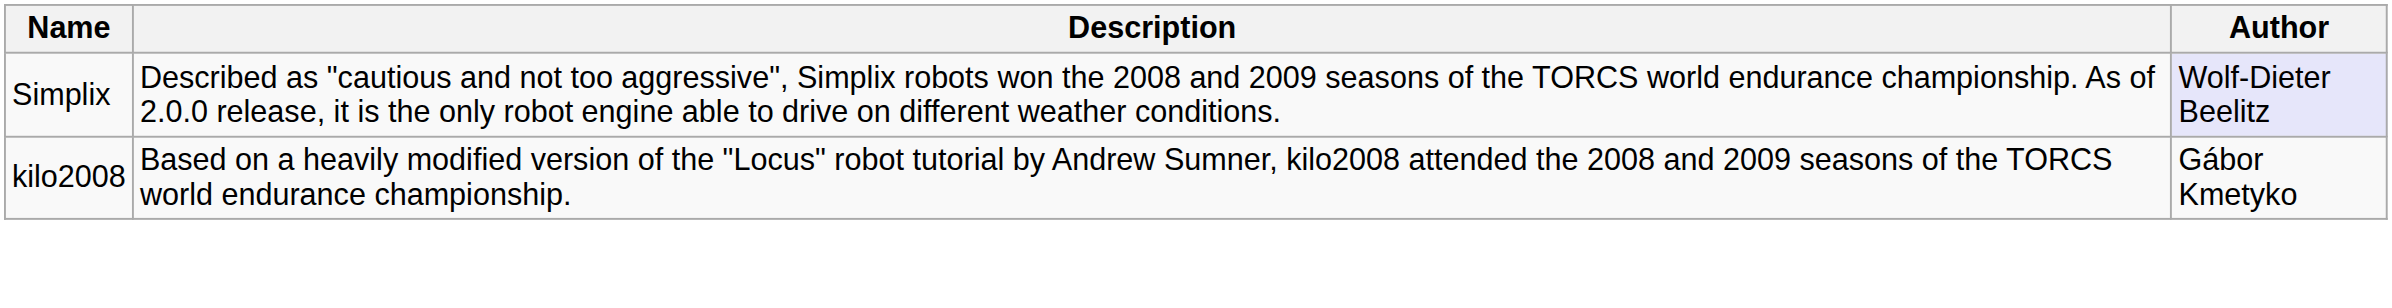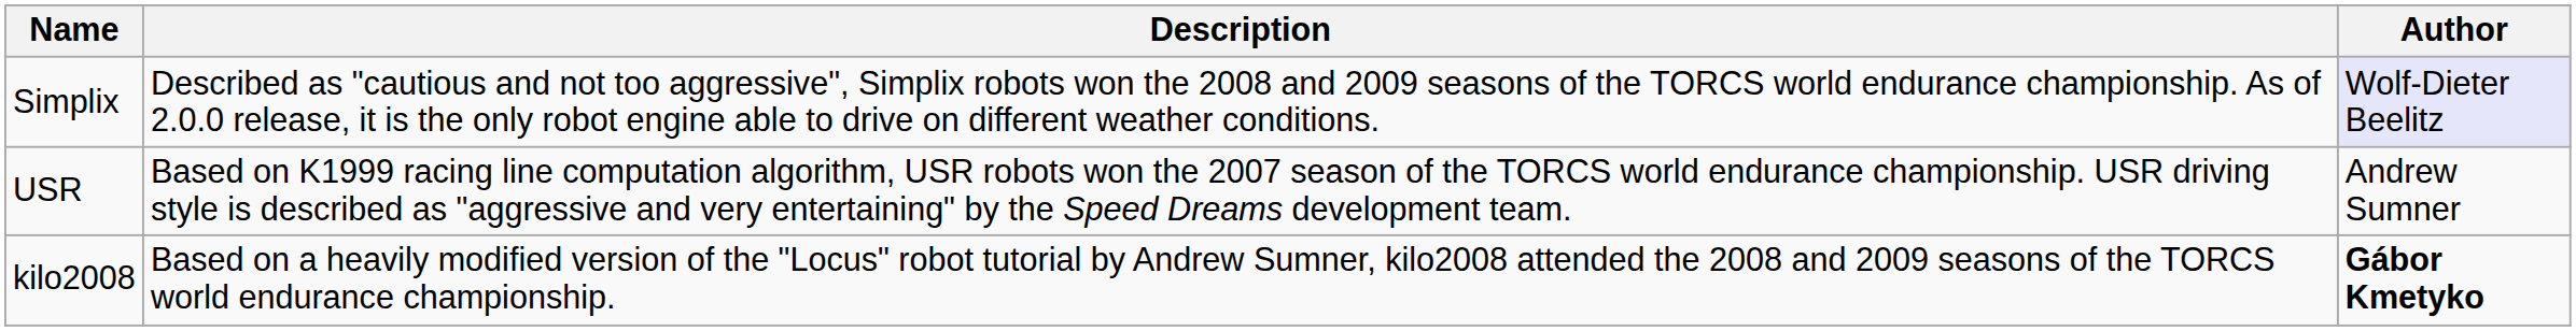 <table class="wikitable">
 <tr>
 <th>Name</th>
 <th>Description</th>
 <th>Author</th>
 </tr>
 <tr>
 <td>Simplix</td>
 <td>Described as "cautious and not too aggressive", Simplix robots won the 2008 and 2009 seasons of the TORCS world endurance championship. As of 2.0.0 release, it is the only robot engine able to drive on different weather conditions.</td>
 <td style="background: lavender;">Wolf-Dieter Beelitz</td>
 </tr>
 <tr>
+<td>USR</td>
+<td>Based on K1999 racing line computation algorithm, USR robots won the 2007 season of the TORCS world endurance championship. USR driving style is described as "aggressive and very entertaining" by the <em>Speed Dreams</em> development team.</td>
+<td>Andrew Sumner</td>
+</tr>
+<tr>
 <td>kilo2008</td>
 <td>Based on a heavily modified version of the "Locus" robot tutorial by Andrew Sumner, kilo2008 attended the 2008 and 2009 seasons of the TORCS world endurance championship.</td>
-<td>Gábor Kmetyko</td>
+<td><strong>Gábor Kmetyko</strong></td>
 </tr>
 </table>
